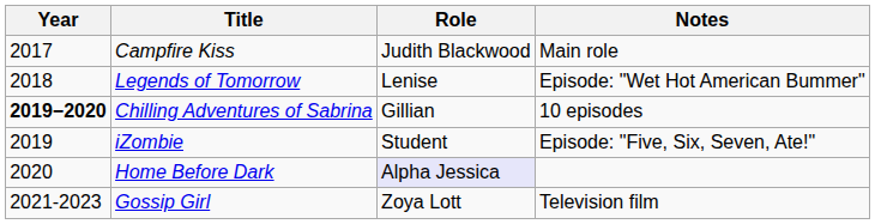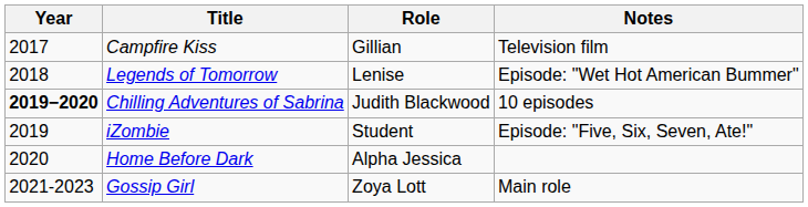 <table class="wikitable plainrowheaders sortable">
 <tr>
 <th scope="col">Year</th>
 <th scope="col">Title</th>
 <th scope="col">Role</th>
 <th scope="col" class="unsortable">Notes</th>
 </tr>
 <tr>
 <td>2017</td>
 <td><em>Campfire Kiss</em></td>
-<td>Judith Blackwood</td>
-<td>Main role</td>
+<td>Gillian</td>
+<td>Television film</td>
 </tr>
 <tr>
 <td>2018</td>
 <td><em><a href='#'>Legends of Tomorrow</a></em></td>
 <td>Lenise</td>
 <td>Episode: "Wet Hot American Bummer"</td>
 </tr>
 <tr>
 <td><strong>2019−2020</strong></td>
 <td><em><a href='#'>Chilling Adventures of Sabrina</a></em></td>
-<td>Gillian</td>
+<td>Judith Blackwood</td>
 <td>10 episodes</td>
 </tr>
 <tr>
 <td>2019</td>
 <td><em><a href='#'>iZombie</a></em></td>
 <td>Student</td>
 <td>Episode: "Five, Six, Seven, Ate!"</td>
 </tr>
 <tr>
 <td>2020</td>
 <td><em><a href='#'>Home Before Dark</a></em></td>
-<td style="background: lavender;">Alpha Jessica</td>
+<td>Alpha Jessica</td>
 <td></td>
 </tr>
 <tr>
 <td>2021-2023</td>
 <td><em><a href='#'>Gossip Girl</a></em></td>
 <td>Zoya Lott</td>
-<td>Television film</td>
+<td>Main role</td>
 </tr>
 <tr>
 </tr>
 </table>
